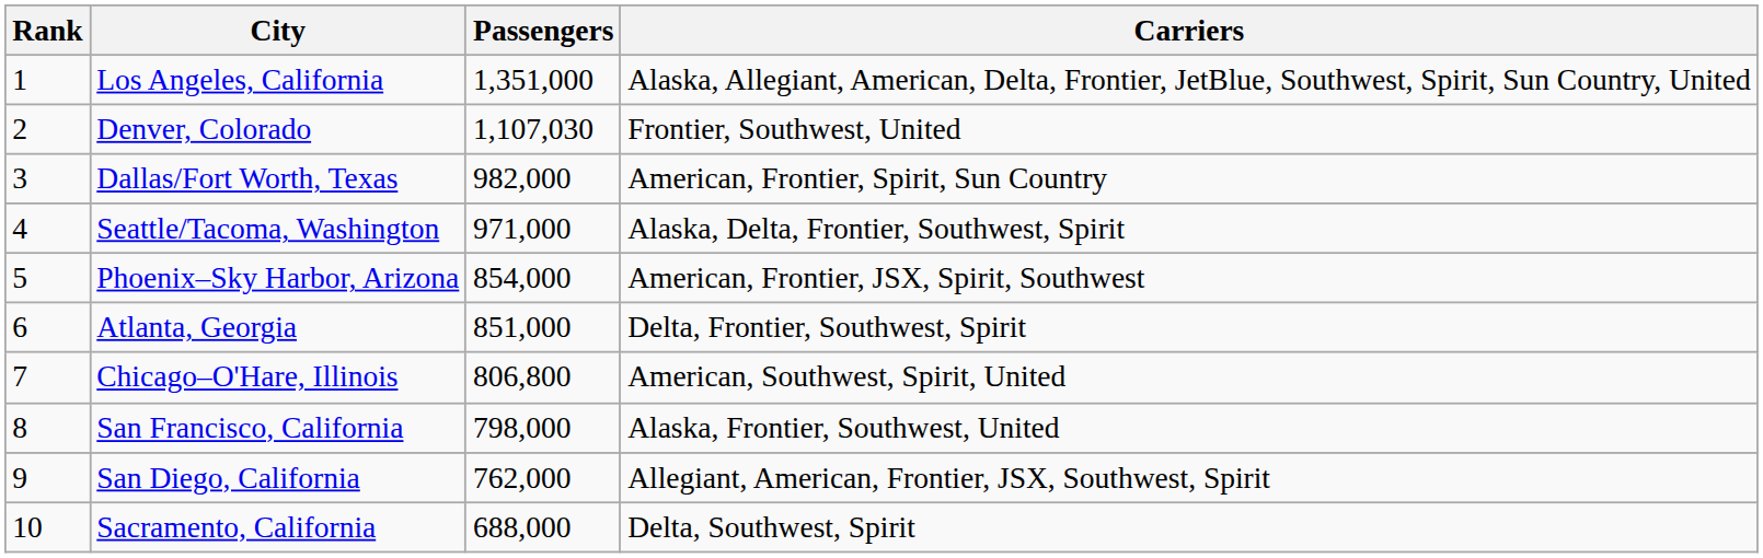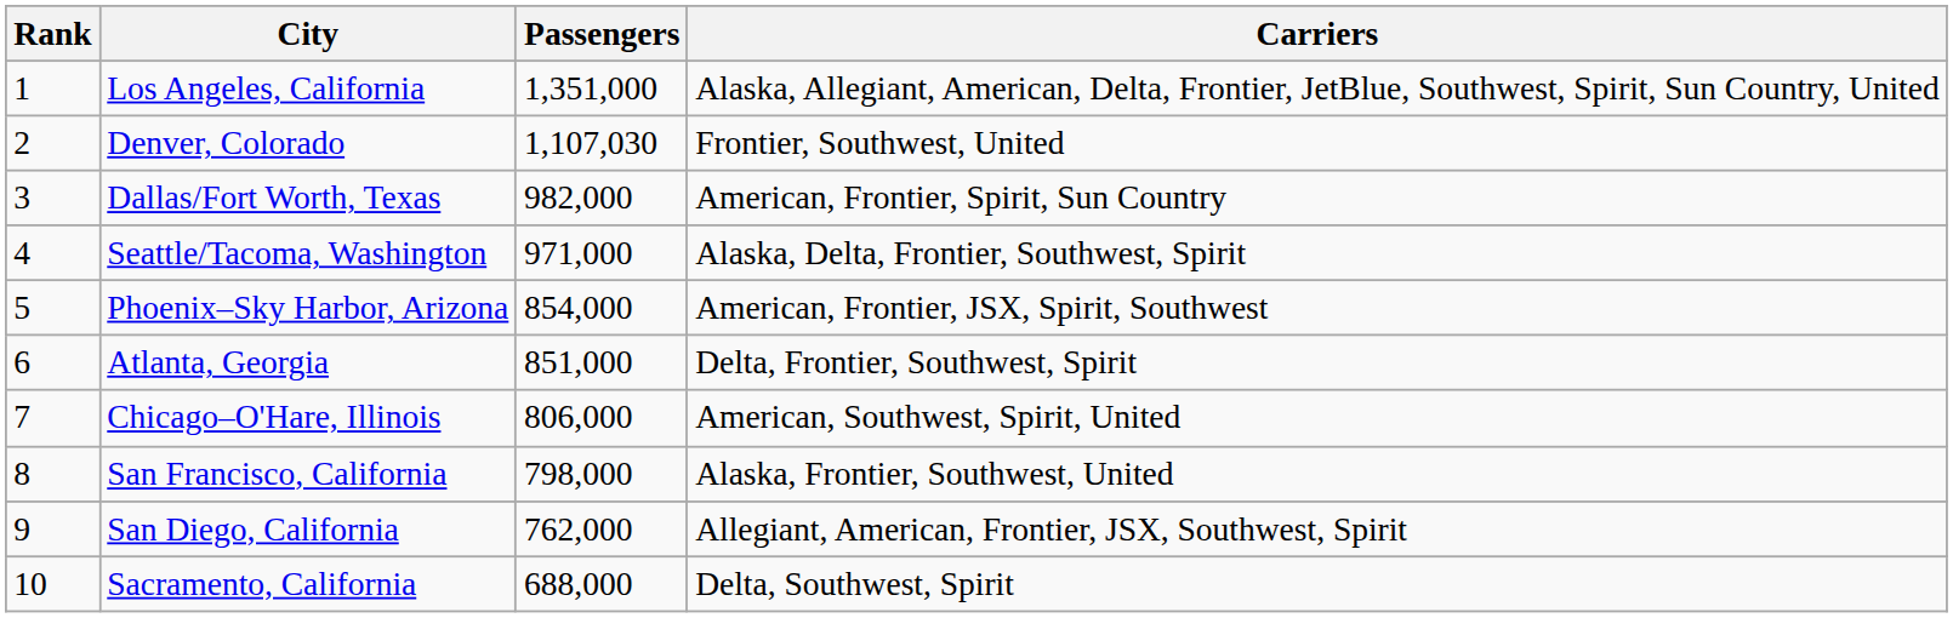 <table class="wikitable sortable" style="font-size: 95%">
 <tr>
 <th>Rank</th>
 <th>City</th>
 <th>Passengers</th>
 <th>Carriers</th>
 </tr>
 <tr>
 <td>1</td>
 <td><a href='#'>Los Angeles, California</a></td>
 <td>1,351,000</td>
 <td>Alaska, Allegiant, American, Delta, Frontier, JetBlue, Southwest, Spirit, Sun Country, United</td>
 </tr>
 <tr>
 <td>2</td>
 <td><a href='#'>Denver, Colorado</a></td>
 <td>1,107,030</td>
 <td>Frontier, Southwest, United</td>
 </tr>
 <tr>
 <td>3</td>
 <td><a href='#'>Dallas/Fort Worth, Texas</a></td>
 <td>982,000</td>
 <td>American, Frontier, Spirit, Sun Country</td>
 </tr>
 <tr>
 <td>4</td>
 <td><a href='#'>Seattle/Tacoma, Washington</a></td>
 <td>971,000</td>
 <td>Alaska, Delta, Frontier, Southwest, Spirit</td>
 </tr>
 <tr>
 <td>5</td>
 <td><a href='#'>Phoenix–Sky Harbor, Arizona</a></td>
 <td>854,000</td>
 <td>American, Frontier, JSX, Spirit, Southwest</td>
 </tr>
 <tr>
 <td>6</td>
 <td><a href='#'>Atlanta, Georgia</a></td>
 <td>851,000</td>
 <td>Delta, Frontier, Southwest, Spirit</td>
 </tr>
 <tr>
 <td>7</td>
 <td><a href='#'>Chicago–O'Hare, Illinois</a></td>
-<td>806,800</td>
+<td>806,000</td>
 <td>American, Southwest, Spirit, United</td>
 </tr>
 <tr>
 <td>8</td>
 <td><a href='#'>San Francisco, California</a></td>
 <td>798,000</td>
 <td>Alaska, Frontier, Southwest, United</td>
 </tr>
 <tr>
 <td>9</td>
 <td><a href='#'>San Diego, California</a></td>
 <td>762,000</td>
 <td>Allegiant, American, Frontier, JSX, Southwest, Spirit</td>
 </tr>
 <tr>
 <td>10</td>
 <td><a href='#'>Sacramento, California</a></td>
 <td>688,000</td>
 <td>Delta, Southwest, Spirit</td>
 </tr>
 </table>
